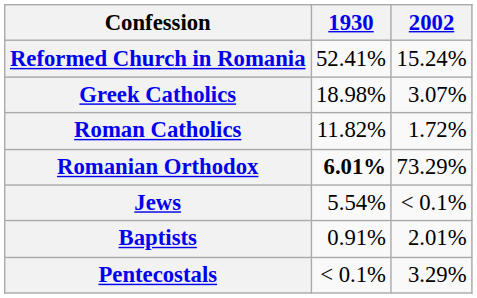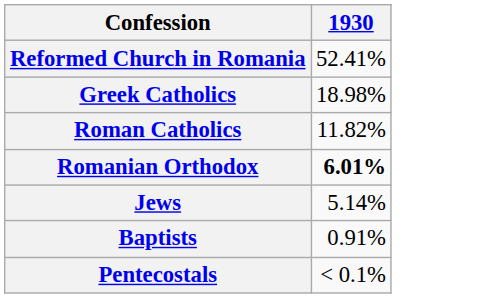 <table class="wikitable plainrowheaders" style="text-align: right;">
 <tr>
 <th scope="col">Confession</th>
 <th scope="col"><a href='#'>1930</a></th>
-<th scope="col"><a href='#'>2002</a></th>
 </tr>
 <tr>
 <th scope="row"><a href='#'>Reformed Church in Romania</a></th>
 <td>52.41%</td>
-<td>15.24%</td>
 </tr>
 <tr>
 <th scope="row"><a href='#'>Greek Catholics</a></th>
 <td>18.98%</td>
-<td>3.07%</td>
 </tr>
 <tr>
 <th scope="row"><a href='#'>Roman Catholics</a></th>
 <td>11.82%</td>
-<td>1.72%</td>
 </tr>
 <tr>
 <th scope="row"><a href='#'>Romanian Orthodox</a></th>
 <td><strong>6.01%</strong></td>
-<td>73.29%</td>
 </tr>
 <tr>
 <th scope="row"><a href='#'>Jews</a></th>
-<td>5.54%</td>
-<td>< 0.1%</td>
+<td>5.14%</td>
 </tr>
 <tr>
 <th scope="row"><a href='#'>Baptists</a></th>
 <td>0.91%</td>
-<td>2.01%</td>
 </tr>
 <tr>
 <th scope="row"><a href='#'>Pentecostals</a></th>
 <td>< 0.1%</td>
-<td>3.29%</td>
 </tr>
 </table>
